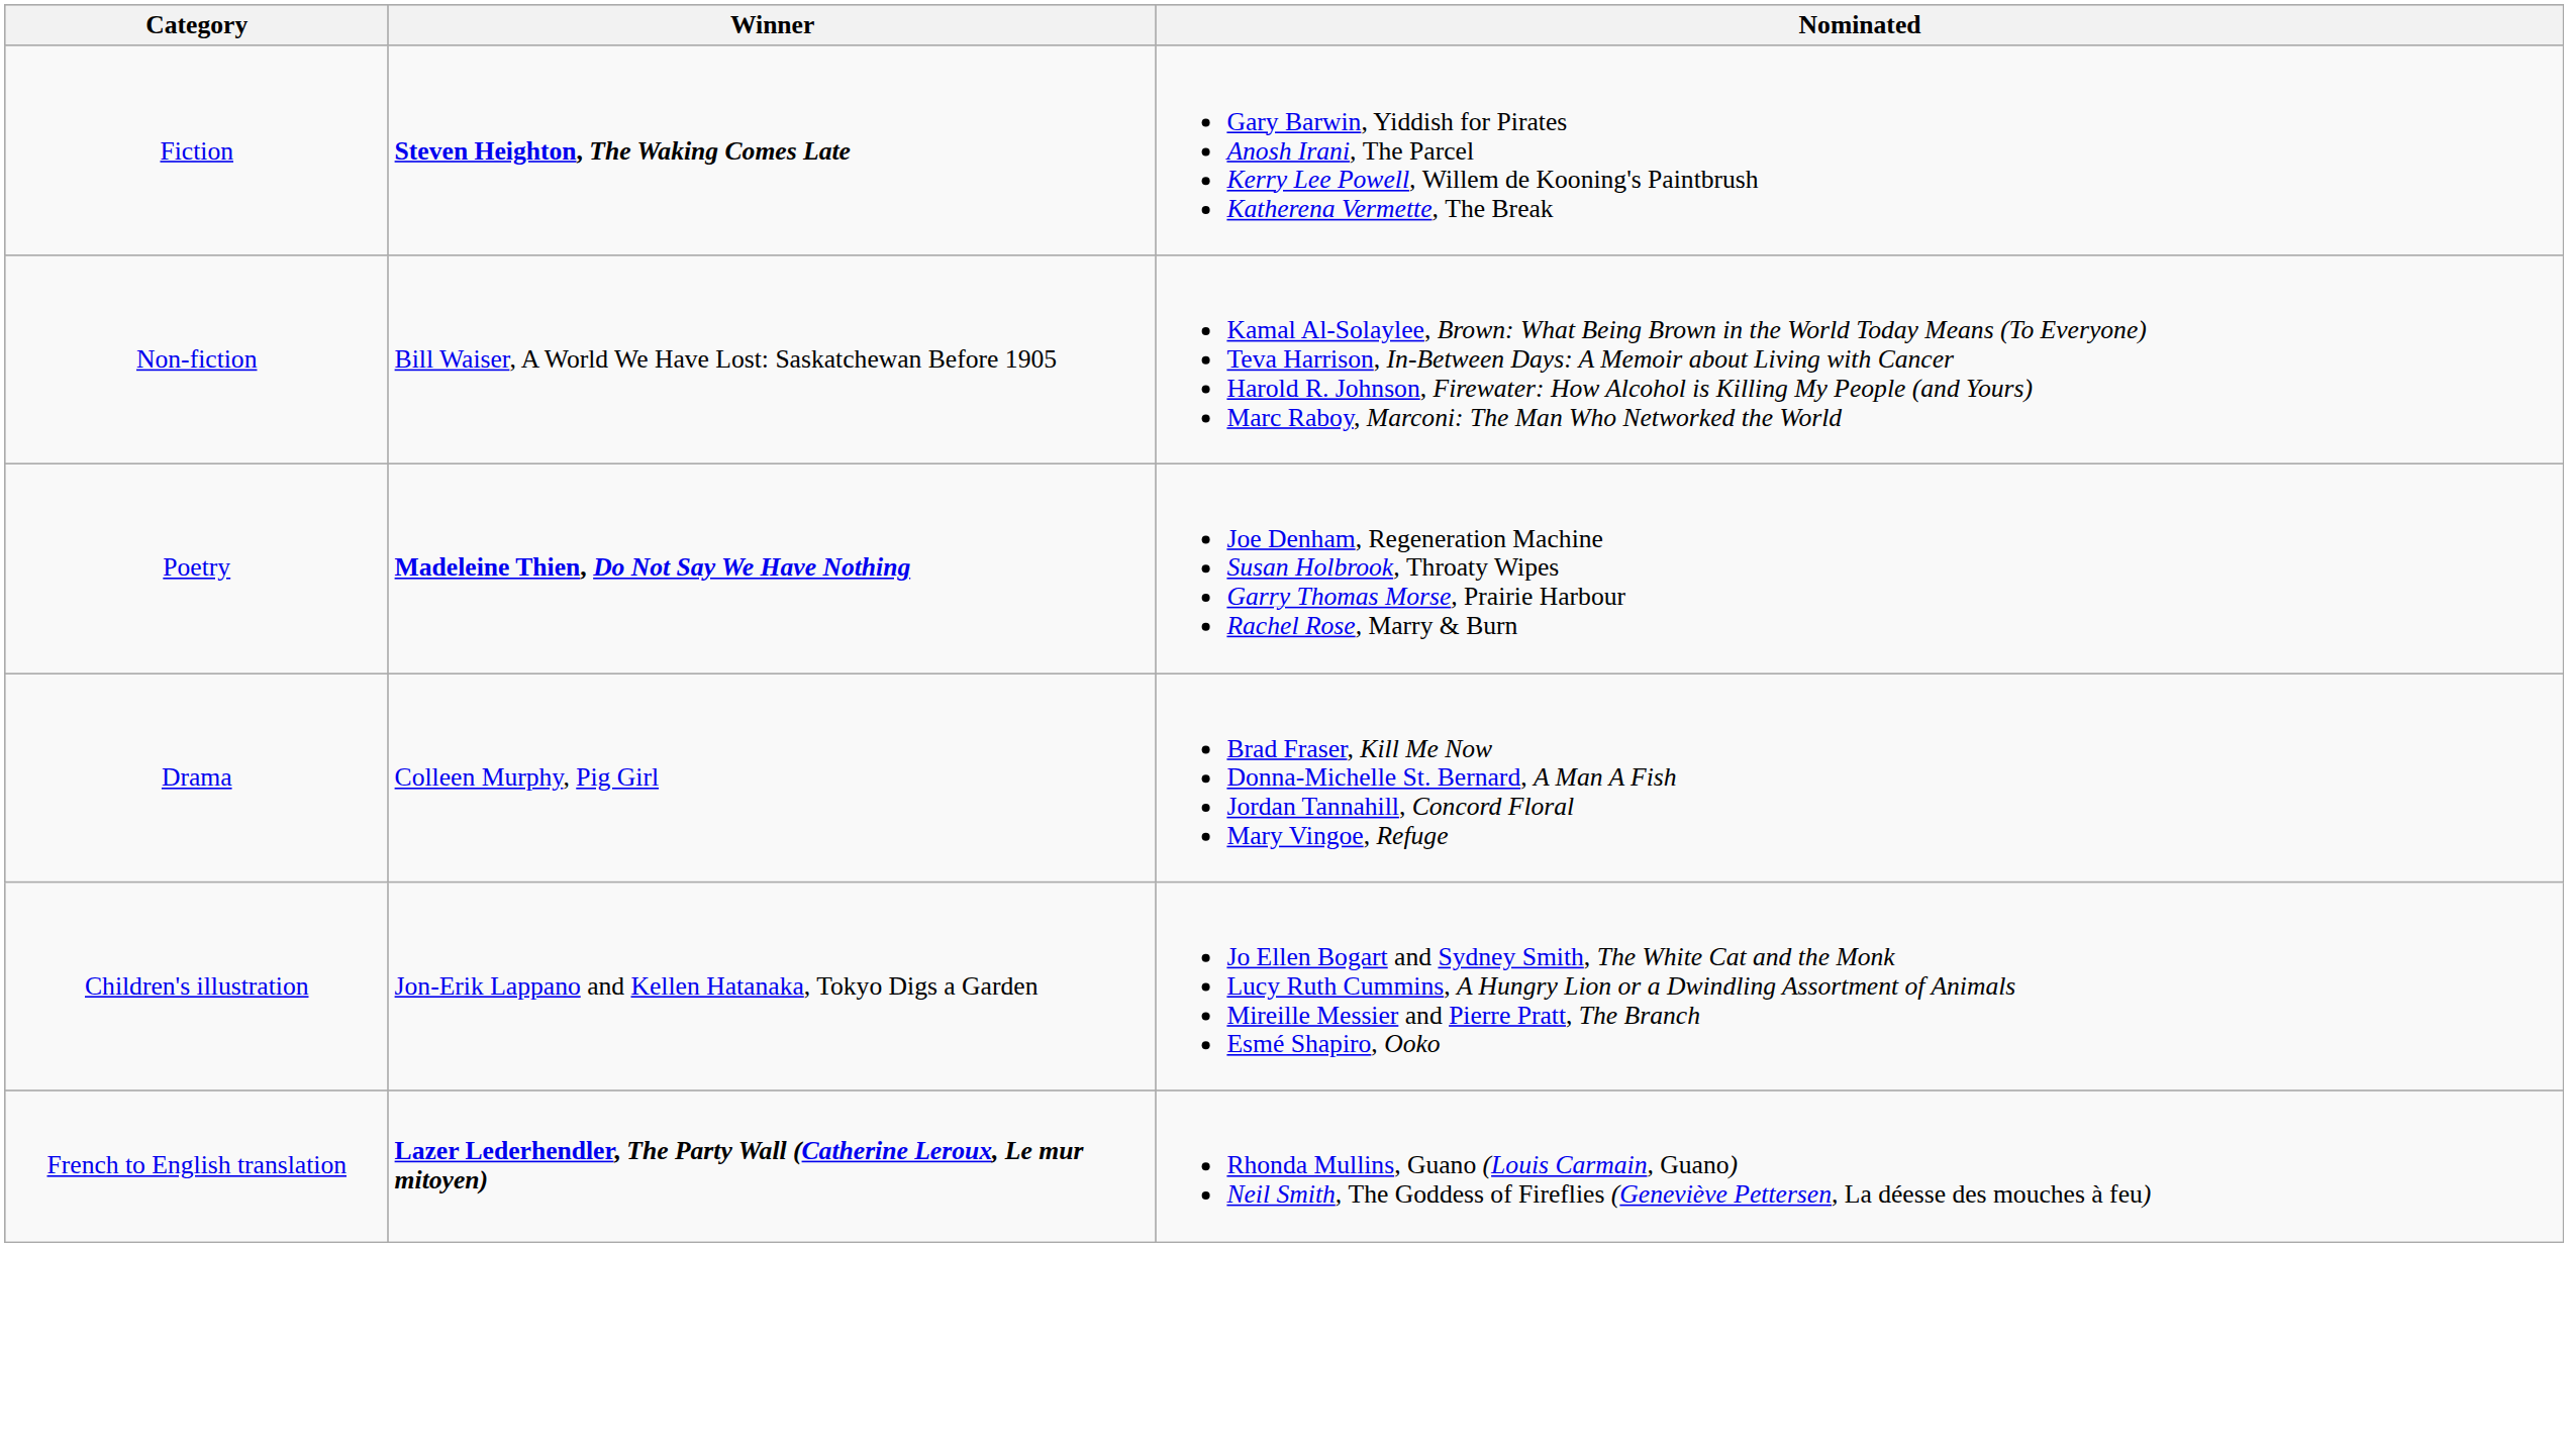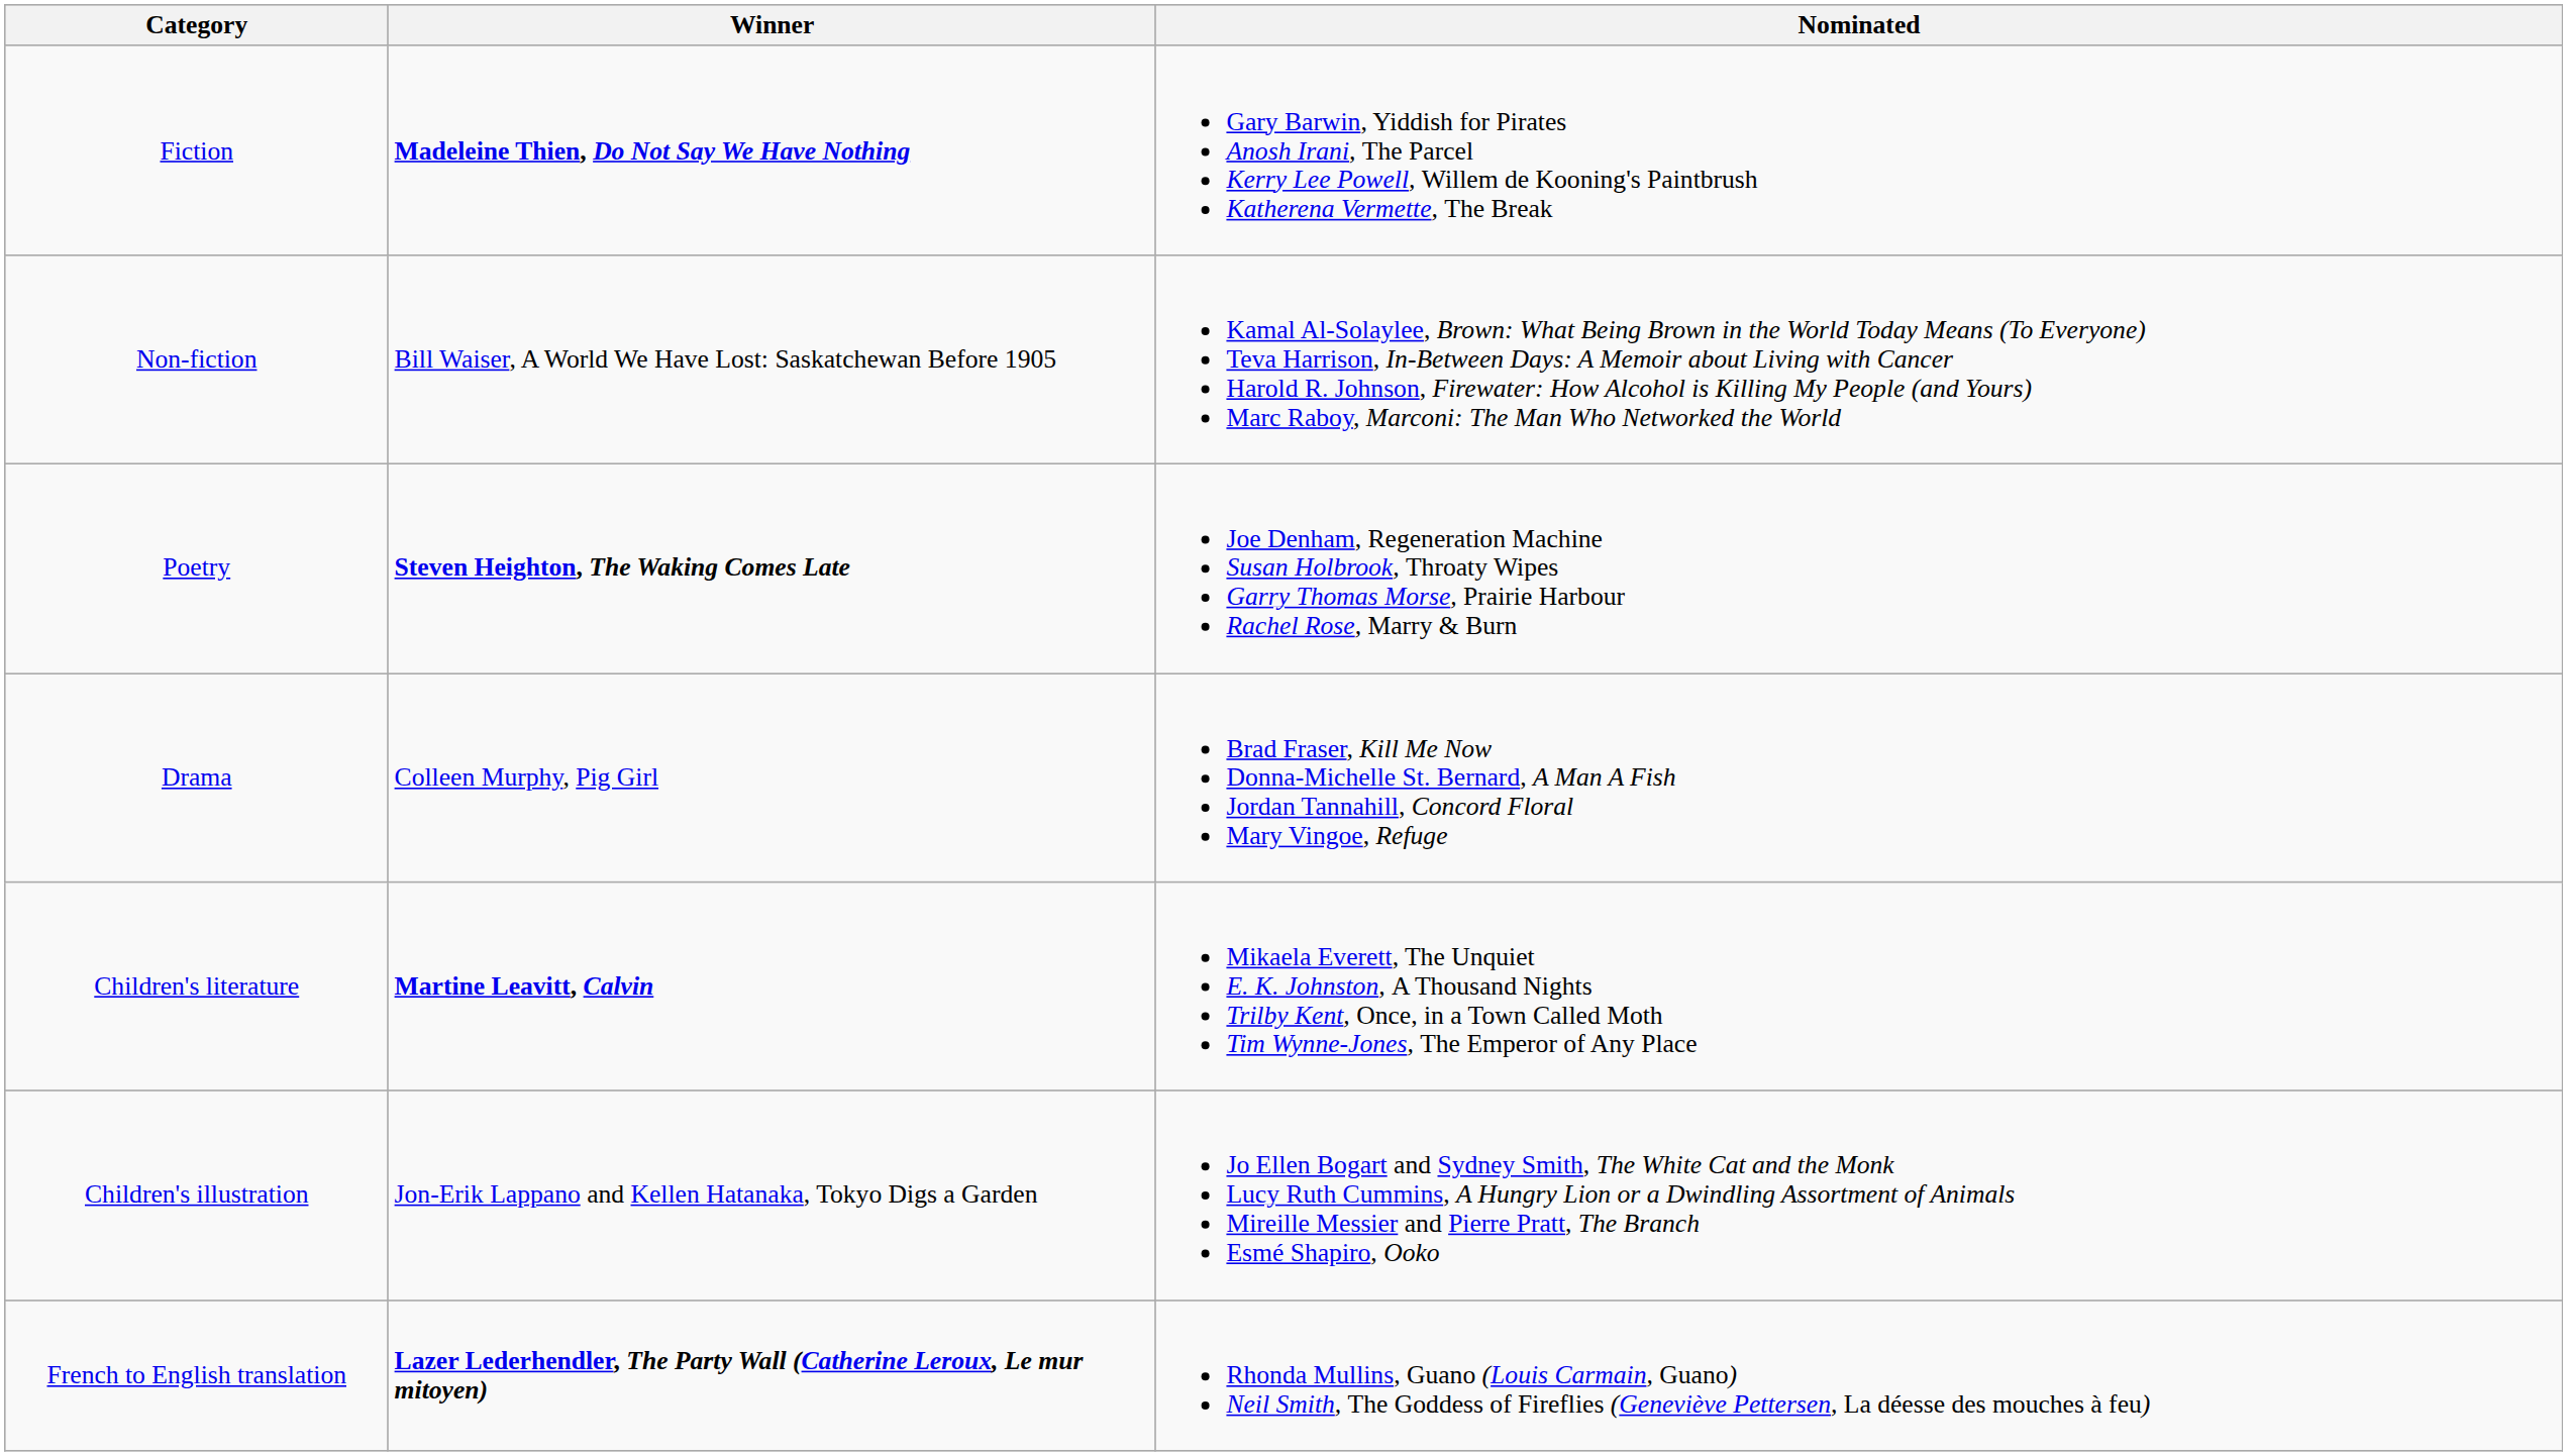 <table class="wikitable" width="100%">
 <tr>
 <th width=15%>Category</th>
 <th width=30%>Winner</th>
 <th width=55%>Nominated</th>
 </tr>
 <tr>
 <td align="center"><a href='#'>Fiction</a></td>
-<td> <strong><a href='#'>Steven Heighton</a>, <em>The Waking Comes Late<strong><em></td>
+<td> <strong><a href='#'>Madeleine Thien</a>, <em><a href='#'>Do Not Say We Have Nothing</a><strong><em></td>
 <td><br><ul><li><a href='#'>Gary Barwin</a>, </em>Yiddish for Pirates<em></li><li><a href='#'>Anosh Irani</a>, </em>The Parcel<em></li><li><a href='#'>Kerry Lee Powell</a>, </em>Willem de Kooning's Paintbrush<em></li><li><a href='#'>Katherena Vermette</a>, </em>The Break<em></li></ul></td>
 </tr>
 <tr>
 <td align="center"><a href='#'>Non-fiction</a></td>
 <td><strong> </strong><a href='#'>Bill Waiser</a>, </em>A World We Have Lost: Saskatchewan Before 1905</em></strong></strong></td>
 <td><br><ul><li><a href='#'>Kamal Al-Solaylee</a>, <em>Brown: What Being Brown in the World Today Means (To Everyone)</em></li><li><a href='#'>Teva Harrison</a>, <em>In-Between Days: A Memoir about Living with Cancer</em></li><li><a href='#'>Harold R. Johnson</a>, <em>Firewater: How Alcohol is Killing My People (and Yours)</em></li><li><a href='#'>Marc Raboy</a>, <em>Marconi: The Man Who Networked the World</em></li></ul></td>
 </tr>
 <tr>
 <td align="center"><a href='#'>Poetry</a></td>
-<td> <strong><a href='#'>Madeleine Thien</a>, <em><a href='#'>Do Not Say We Have Nothing</a><strong><em></td>
+<td> <strong><a href='#'>Steven Heighton</a>, <em>The Waking Comes Late<strong><em></td>
 <td><br><ul><li><a href='#'>Joe Denham</a>, </em>Regeneration Machine<em></li><li><a href='#'>Susan Holbrook</a>, </em>Throaty Wipes<em></li><li><a href='#'>Garry Thomas Morse</a>, </em>Prairie Harbour<em></li><li><a href='#'>Rachel Rose</a>, </em>Marry & Burn<em></li></ul></td>
 </tr>
 <tr>
 <td align="center"><a href='#'>Drama</a></td>
 <td> </strong><a href='#'>Colleen Murphy</a>, </em><a href='#'>Pig Girl</a></em></strong></td>
 <td><br><ul><li><a href='#'>Brad Fraser</a>, <em>Kill Me Now</em></li><li><a href='#'>Donna-Michelle St. Bernard</a>, <em>A Man A Fish</em></li><li><a href='#'>Jordan Tannahill</a>, <em>Concord Floral</em></li><li><a href='#'>Mary Vingoe</a>, <em>Refuge</em></li></ul></td>
+</tr>
+<tr>
+<td align="center"><a href='#'>Children's literature</a></td>
+<td> <strong><a href='#'>Martine Leavitt</a>, <em><a href='#'>Calvin</a><strong><em></td>
+<td><br><ul><li><a href='#'>Mikaela Everett</a>, </em>The Unquiet<em></li><li><a href='#'>E. K. Johnston</a>, </em>A Thousand Nights<em></li><li><a href='#'>Trilby Kent</a>, </em>Once, in a Town Called Moth<em></li><li><a href='#'>Tim Wynne-Jones</a>, </em>The Emperor of Any Place<em></li></ul></td>
 </tr>
 <tr>
 <td align="center"><a href='#'>Children's illustration</a></td>
 <td> </strong><a href='#'>Jon-Erik Lappano</a> and <a href='#'>Kellen Hatanaka</a>, </em>Tokyo Digs a Garden</em></strong></td>
 <td><br><ul><li><a href='#'>Jo Ellen Bogart</a> and <a href='#'>Sydney Smith</a>, <em>The White Cat and the Monk</em></li><li><a href='#'>Lucy Ruth Cummins</a>, <em>A Hungry Lion or a Dwindling Assortment of Animals</em></li><li><a href='#'>Mireille Messier</a> and <a href='#'>Pierre Pratt</a>, <em>The Branch</em></li><li><a href='#'>Esmé Shapiro</a>, <em>Ooko</em></li></ul></td>
 </tr>
 <tr>
 <td align="center"><a href='#'>French to English translation</a></td>
 <td> <strong><a href='#'>Lazer Lederhendler</a>, <em>The Party Wall<strong><em> (<a href='#'>Catherine Leroux</a>, </em>Le mur mitoyen<em>)</td>
 <td><br><ul><li><a href='#'>Rhonda Mullins</a>, </em>Guano<em> (<a href='#'>Louis Carmain</a>, </em>Guano<em>)</li><li><a href='#'>Neil Smith</a>, </em>The Goddess of Fireflies<em> (<a href='#'>Geneviève Pettersen</a>, </em>La déesse des mouches à feu<em>)</li></ul></td>
 </tr>
 </table>
